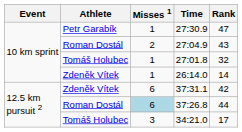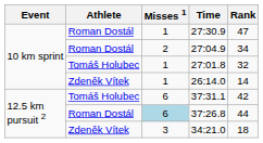 <table class="wikitable" style="font-size:90%">
 <tr>
 <th>Event</th>
 <th>Athlete</th>
 <th>Misses <sup>1</sup></th>
 <th>Time</th>
 <th>Rank</th>
 </tr>
 <tr>
 <td rowspan="4">10 km sprint</td>
-<td><a href='#'>Petr Garabík</a></td>
+<td><a href='#'>Roman Dostál</a></td>
 <td align="center">1</td>
 <td align="center">27:30.9</td>
 <td align="center">47</td>
 </tr>
 <tr>
 <td><a href='#'>Roman Dostál</a></td>
 <td align="center">2</td>
 <td align="center">27:04.9</td>
-<td align="center">43</td>
+<td align="center">34</td>
 </tr>
 <tr>
 <td><a href='#'>Tomáš Holubec</a></td>
 <td align="center">1</td>
 <td align="center">27:01.8</td>
 <td align="center">32</td>
 </tr>
 <tr>
 <td><a href='#'>Zdeněk Vítek</a></td>
 <td align="center">1</td>
 <td align="center">26:14.0</td>
 <td align="center">14</td>
 </tr>
 <tr>
 <td rowspan="3">12.5 km <br> pursuit <sup>2</sup></td>
-<td><a href='#'>Zdeněk Vítek</a></td>
+<td><a href='#'>Tomáš Holubec</a></td>
 <td align="center">6</td>
 <td align="center">37:31.1</td>
 <td align="center">42</td>
 </tr>
 <tr>
 <td><a href='#'>Roman Dostál</a></td>
 <td align="center" style="background: lightblue;">6</td>
 <td align="center">37:26.8</td>
 <td align="center">44</td>
 </tr>
 <tr>
-<td><a href='#'>Tomáš Holubec</a></td>
+<td><a href='#'>Zdeněk Vítek</a></td>
 <td align="center">3</td>
 <td align="center">34:21.0</td>
-<td align="center">17</td>
+<td align="center">18</td>
 </tr>
 </table>
